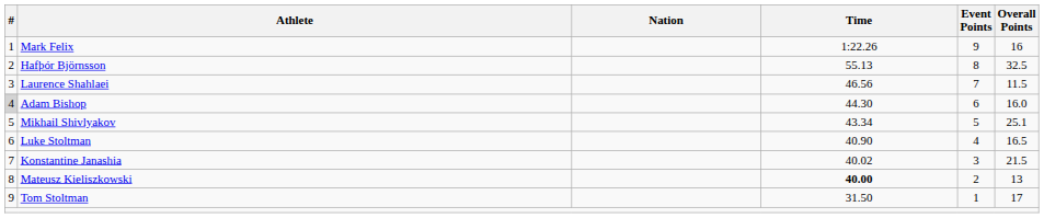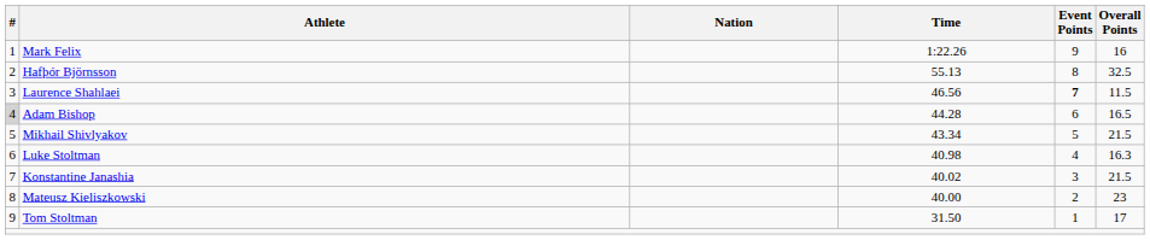 <table class="wikitable sortable" style="text-align:center;width: 70%;">
 <tr>
 <th scope="col" style="width: 10px;">#</th>
 <th scope="col">Athlete</th>
 <th scope="col">Nation</th>
 <th scope="col">Time</th>
 <th scope="col" style="width: 10px;">Event Points</th>
 <th scope="col" style="width: 10px;">Overall Points</th>
 </tr>
 <tr>
 <td>1</td>
 <td align=left><a href='#'>Mark Felix</a></td>
 <td align=left></td>
 <td>1:22.26</td>
 <td>9</td>
 <td>16</td>
 </tr>
 <tr>
 <td>2</td>
 <td align=left><a href='#'>Hafþór Björnsson</a></td>
 <td align=left></td>
 <td>55.13</td>
 <td>8</td>
 <td>32.5</td>
 </tr>
 <tr>
 <td>3</td>
 <td align=left><a href='#'>Laurence Shahlaei</a></td>
 <td align=left></td>
 <td>46.56</td>
-<td>7</td>
+<td><strong>7</strong></td>
 <td>11.5</td>
 </tr>
 <tr>
 <td style="background: lightgrey;">4</td>
 <td align=left><a href='#'>Adam Bishop</a></td>
 <td align=left></td>
-<td>44.30</td>
+<td>44.28</td>
 <td>6</td>
-<td>16.0</td>
+<td>16.5</td>
 </tr>
 <tr>
 <td>5</td>
 <td align=left><a href='#'>Mikhail Shivlyakov</a></td>
 <td align=left></td>
 <td>43.34</td>
 <td>5</td>
-<td>25.1</td>
+<td>21.5</td>
 </tr>
 <tr>
 <td>6</td>
 <td align=left><a href='#'>Luke Stoltman</a></td>
 <td align=left></td>
-<td>40.90</td>
+<td>40.98</td>
 <td>4</td>
-<td>16.5</td>
+<td>16.3</td>
 </tr>
 <tr>
 <td>7</td>
 <td align=left><a href='#'>Konstantine Janashia</a></td>
 <td align=left></td>
 <td>40.02</td>
 <td>3</td>
 <td>21.5</td>
 </tr>
 <tr>
 <td>8</td>
 <td align=left><a href='#'>Mateusz Kieliszkowski</a></td>
 <td align=left></td>
-<td><strong>40.00</strong></td>
+<td>40.00</td>
 <td>2</td>
-<td>13</td>
+<td>23</td>
 </tr>
 <tr>
 <td>9</td>
 <td align=left><a href='#'>Tom Stoltman</a></td>
 <td align=left></td>
 <td>31.50</td>
 <td>1</td>
 <td>17</td>
 </tr>
 <tr class="sortbottom">
 <td colspan="6"></td>
 </tr>
 </table>
